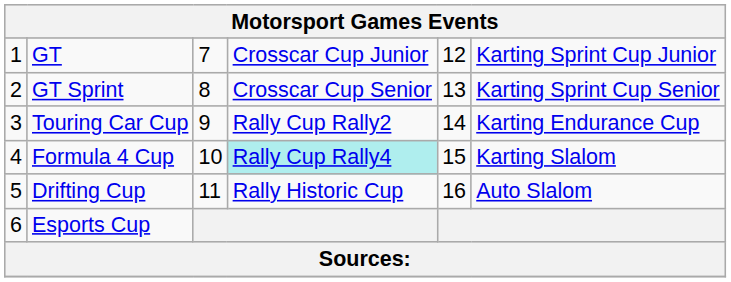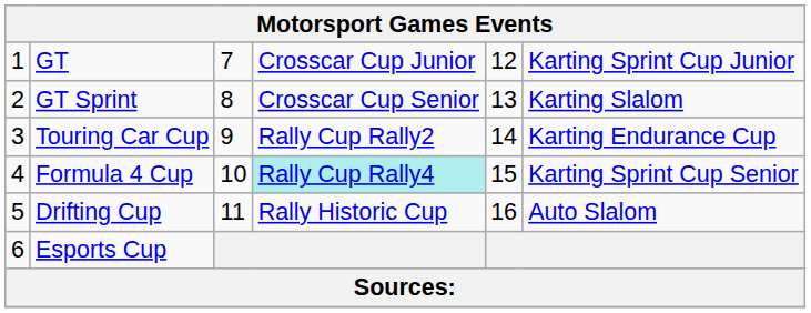 <table class="wikitable" style="font-size: 85%;">
 <tr>
 <th colspan="6">Motorsport Games Events</th>
 </tr>
 <tr>
 <td>1</td>
 <td><a href='#'>GT</a></td>
 <td>7</td>
 <td><a href='#'>Crosscar Cup Junior</a></td>
 <td>12</td>
 <td><a href='#'>Karting Sprint Cup Junior</a></td>
 </tr>
 <tr>
 <td>2</td>
 <td><a href='#'>GT Sprint</a></td>
 <td>8</td>
 <td><a href='#'>Crosscar Cup Senior</a></td>
 <td>13</td>
-<td><a href='#'>Karting Sprint Cup Senior</a></td>
+<td><a href='#'>Karting Slalom</a></td>
 </tr>
 <tr>
 <td>3</td>
 <td><a href='#'>Touring Car Cup</a></td>
 <td>9</td>
 <td><a href='#'>Rally Cup Rally2</a></td>
 <td>14</td>
 <td><a href='#'>Karting Endurance Cup</a></td>
 </tr>
 <tr>
 <td>4</td>
 <td><a href='#'>Formula 4 Cup</a></td>
 <td>10</td>
 <td style="background: paleturquoise;"><a href='#'>Rally Cup Rally4</a></td>
 <td>15</td>
-<td><a href='#'>Karting Slalom</a></td>
+<td><a href='#'>Karting Sprint Cup Senior</a></td>
 </tr>
 <tr>
 <td>5</td>
 <td><a href='#'>Drifting Cup</a></td>
 <td>11</td>
 <td><a href='#'>Rally Historic Cup</a></td>
 <td>16</td>
 <td><a href='#'>Auto Slalom</a></td>
 </tr>
 <tr>
 <td>6</td>
 <td><a href='#'>Esports Cup</a></td>
 <th colspan="2"></th>
 <th colspan="2"></th>
 </tr>
 <tr>
 <th colspan="6">Sources:</th>
 </tr>
 <tr>
 </tr>
 </table>
